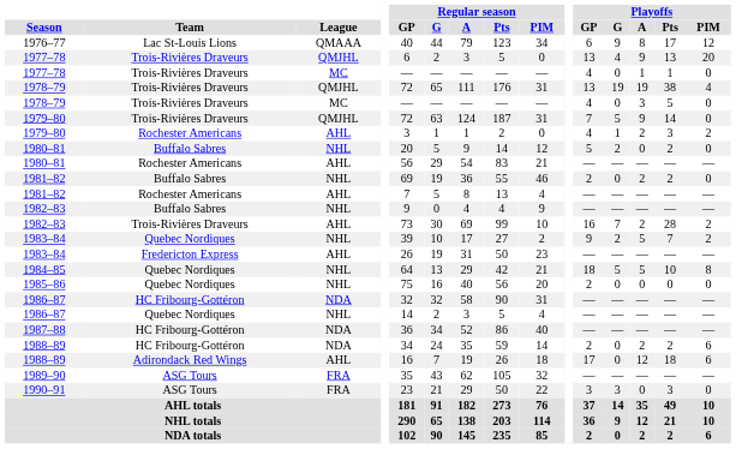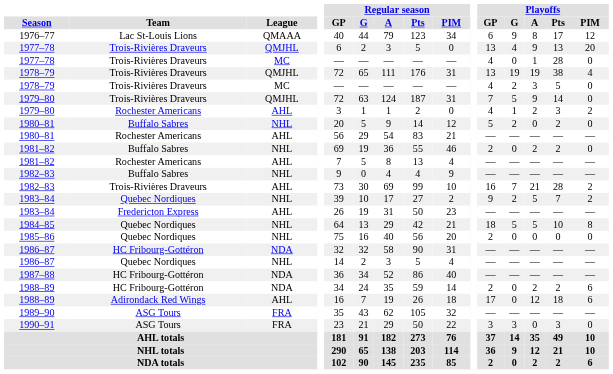 <table border="0" cellpadding="1" cellspacing="0" style="text-align:center; width:60em">
 <tr bgcolor="#e0e0e0">
 <th colspan="3" bgcolor="#ffffff"> </th>
 <th rowspan="99" bgcolor="#ffffff"> </th>
 <th colspan="5"><a href='#'>Regular season</a></th>
 <th rowspan="99" bgcolor="#ffffff"> </th>
 <th colspan="5"><a href='#'>Playoffs</a></th>
 </tr>
 <tr bgcolor="#e0e0e0">
 <th><a href='#'>Season</a></th>
 <th>Team</th>
 <th>League</th>
 <th>GP</th>
 <th><a href='#'>G</a></th>
 <th><a href='#'>A</a></th>
 <th><a href='#'>Pts</a></th>
 <th><a href='#'>PIM</a></th>
 <th>GP</th>
 <th>G</th>
 <th>A</th>
 <th>Pts</th>
 <th>PIM</th>
 </tr>
 <tr>
 <td>1976–77</td>
 <td>Lac St-Louis Lions</td>
 <td>QMAAA</td>
 <td>40</td>
 <td>44</td>
 <td>79</td>
 <td>123</td>
 <td>34</td>
 <td>6</td>
 <td>9</td>
 <td>8</td>
 <td>17</td>
 <td>12</td>
 </tr>
 <tr bgcolor="#f0f0f0">
 <td><a href='#'>1977–78</a></td>
 <td><a href='#'>Trois-Rivières Draveurs</a></td>
 <td><a href='#'>QMJHL</a></td>
 <td>6</td>
 <td>2</td>
 <td>3</td>
 <td>5</td>
 <td>0</td>
 <td>13</td>
 <td>4</td>
 <td>9</td>
 <td>13</td>
 <td>20</td>
 </tr>
 <tr>
 <td><a href='#'>1977–78</a></td>
 <td>Trois-Rivières Draveurs</td>
 <td><a href='#'>MC</a></td>
 <td>—</td>
 <td>—</td>
 <td>—</td>
 <td>—</td>
 <td>—</td>
 <td>4</td>
 <td>0</td>
 <td>1</td>
-<td>1</td>
+<td>28</td>
 <td>0</td>
 </tr>
 <tr bgcolor="#f0f0f0">
 <td><a href='#'>1978–79</a></td>
 <td>Trois-Rivières Draveurs</td>
 <td>QMJHL</td>
 <td>72</td>
 <td>65</td>
 <td>111</td>
 <td>176</td>
 <td>31</td>
 <td>13</td>
 <td>19</td>
 <td>19</td>
 <td>38</td>
 <td>4</td>
 </tr>
 <tr>
 <td><a href='#'>1978–79</a></td>
 <td>Trois-Rivières Draveurs</td>
 <td>MC</td>
 <td>—</td>
 <td>—</td>
 <td>—</td>
 <td>—</td>
 <td>—</td>
 <td>4</td>
-<td>0</td>
+<td>2</td>
 <td>3</td>
 <td>5</td>
 <td>0</td>
 </tr>
 <tr bgcolor="#f0f0f0">
 <td><a href='#'>1979–80</a></td>
 <td>Trois-Rivières Draveurs</td>
 <td>QMJHL</td>
 <td>72</td>
 <td>63</td>
 <td>124</td>
 <td>187</td>
 <td>31</td>
 <td>7</td>
 <td>5</td>
 <td>9</td>
 <td>14</td>
 <td>0</td>
 </tr>
 <tr>
 <td><a href='#'>1979–80</a></td>
 <td><a href='#'>Rochester Americans</a></td>
 <td><a href='#'>AHL</a></td>
 <td>3</td>
 <td>1</td>
 <td>1</td>
 <td>2</td>
 <td>0</td>
 <td>4</td>
 <td>1</td>
 <td>2</td>
 <td>3</td>
 <td>2</td>
 </tr>
 <tr bgcolor="#f0f0f0">
 <td><a href='#'>1980–81</a></td>
 <td><a href='#'>Buffalo Sabres</a></td>
 <td><a href='#'>NHL</a></td>
 <td>20</td>
 <td>5</td>
 <td>9</td>
 <td>14</td>
 <td>12</td>
 <td>5</td>
 <td>2</td>
 <td>0</td>
 <td>2</td>
 <td>0</td>
 </tr>
 <tr>
 <td><a href='#'>1980–81</a></td>
 <td>Rochester Americans</td>
 <td>AHL</td>
 <td>56</td>
 <td>29</td>
 <td>54</td>
 <td>83</td>
 <td>21</td>
 <td>—</td>
 <td>—</td>
 <td>—</td>
 <td>—</td>
 <td>—</td>
 </tr>
 <tr bgcolor="#f0f0f0">
 <td><a href='#'>1981–82</a></td>
 <td>Buffalo Sabres</td>
 <td>NHL</td>
 <td>69</td>
 <td>19</td>
 <td>36</td>
 <td>55</td>
 <td>46</td>
 <td>2</td>
 <td>0</td>
 <td>2</td>
 <td>2</td>
 <td>0</td>
 </tr>
 <tr>
 <td><a href='#'>1981–82</a></td>
 <td>Rochester Americans</td>
 <td>AHL</td>
 <td>7</td>
 <td>5</td>
 <td>8</td>
 <td>13</td>
 <td>4</td>
 <td>—</td>
 <td>—</td>
 <td>—</td>
 <td>—</td>
 <td>—</td>
 </tr>
 <tr bgcolor="#f0f0f0">
 <td><a href='#'>1982–83</a></td>
 <td>Buffalo Sabres</td>
 <td>NHL</td>
 <td>9</td>
 <td>0</td>
 <td>4</td>
 <td>4</td>
 <td>9</td>
 <td>—</td>
 <td>—</td>
 <td>—</td>
 <td>—</td>
 <td>—</td>
 </tr>
 <tr>
 <td><a href='#'>1982–83</a></td>
 <td>Trois-Rivières Draveurs</td>
 <td>AHL</td>
 <td>73</td>
 <td>30</td>
 <td>69</td>
 <td>99</td>
 <td>10</td>
 <td>16</td>
 <td>7</td>
-<td>2</td>
+<td>21</td>
 <td>28</td>
 <td>2</td>
 </tr>
 <tr bgcolor="#f0f0f0">
 <td><a href='#'>1983–84</a></td>
 <td><a href='#'>Quebec Nordiques</a></td>
 <td>NHL</td>
 <td>39</td>
 <td>10</td>
 <td>17</td>
 <td>27</td>
 <td>2</td>
 <td>9</td>
 <td>2</td>
 <td>5</td>
 <td>7</td>
 <td>2</td>
 </tr>
 <tr>
 <td><a href='#'>1983–84</a></td>
 <td><a href='#'>Fredericton Express</a></td>
 <td>AHL</td>
 <td>26</td>
 <td>19</td>
 <td>31</td>
 <td>50</td>
 <td>23</td>
 <td>—</td>
 <td>—</td>
 <td>—</td>
 <td>—</td>
 <td>—</td>
 </tr>
 <tr bgcolor="#f0f0f0">
 <td><a href='#'>1984–85</a></td>
 <td>Quebec Nordiques</td>
 <td>NHL</td>
 <td>64</td>
 <td>13</td>
 <td>29</td>
 <td>42</td>
 <td>21</td>
 <td>18</td>
 <td>5</td>
 <td>5</td>
 <td>10</td>
 <td>8</td>
 </tr>
 <tr>
 <td><a href='#'>1985–86</a></td>
 <td>Quebec Nordiques</td>
 <td>NHL</td>
 <td>75</td>
 <td>16</td>
 <td>40</td>
 <td>56</td>
 <td>20</td>
 <td>2</td>
 <td>0</td>
 <td>0</td>
 <td>0</td>
 <td>0</td>
 </tr>
 <tr bgcolor="#f0f0f0">
 <td><a href='#'>1986–87</a></td>
 <td><a href='#'>HC Fribourg-Gottéron</a></td>
 <td><a href='#'>NDA</a></td>
 <td>32</td>
 <td>32</td>
 <td>58</td>
 <td>90</td>
 <td>31</td>
 <td>—</td>
 <td>—</td>
 <td>—</td>
 <td>—</td>
 <td>—</td>
 </tr>
 <tr>
 <td><a href='#'>1986–87</a></td>
 <td>Quebec Nordiques</td>
 <td>NHL</td>
 <td>14</td>
 <td>2</td>
 <td>3</td>
 <td>5</td>
 <td>4</td>
 <td>—</td>
 <td>—</td>
 <td>—</td>
 <td>—</td>
 <td>—</td>
 </tr>
 <tr bgcolor="#f0f0f0">
 <td><a href='#'>1987–88</a></td>
 <td>HC Fribourg-Gottéron</td>
 <td>NDA</td>
 <td>36</td>
 <td>34</td>
 <td>52</td>
 <td>86</td>
 <td>40</td>
 <td>—</td>
 <td>—</td>
 <td>—</td>
 <td>—</td>
 <td>—</td>
 </tr>
 <tr>
 <td><a href='#'>1988–89</a></td>
 <td>HC Fribourg-Gottéron</td>
 <td>NDA</td>
 <td>34</td>
 <td>24</td>
 <td>35</td>
 <td>59</td>
 <td>14</td>
 <td>2</td>
 <td>0</td>
 <td>2</td>
 <td>2</td>
 <td>6</td>
 </tr>
 <tr bgcolor="#f0f0f0">
 <td><a href='#'>1988–89</a></td>
 <td><a href='#'>Adirondack Red Wings</a></td>
 <td>AHL</td>
 <td>16</td>
 <td>7</td>
 <td>19</td>
 <td>26</td>
 <td>18</td>
 <td>17</td>
 <td>0</td>
 <td>12</td>
 <td>18</td>
 <td>6</td>
 </tr>
 <tr>
 <td><a href='#'>1989–90</a></td>
 <td><a href='#'>ASG Tours</a></td>
 <td><a href='#'>FRA</a></td>
 <td>35</td>
 <td>43</td>
 <td>62</td>
 <td>105</td>
 <td>32</td>
 <td>—</td>
 <td>—</td>
 <td>—</td>
 <td>—</td>
 <td>—</td>
 </tr>
 <tr bgcolor="#f0f0f0">
 <td><a href='#'>1990–91</a></td>
 <td>ASG Tours</td>
 <td>FRA</td>
 <td>23</td>
 <td>21</td>
 <td>29</td>
 <td>50</td>
 <td>22</td>
 <td>3</td>
 <td>3</td>
 <td>0</td>
 <td>3</td>
 <td>0</td>
 </tr>
 <tr bgcolor="#e0e0e0">
 <th colspan="3">AHL totals</th>
 <th>181</th>
 <th>91</th>
 <th>182</th>
 <th>273</th>
 <th>76</th>
 <th>37</th>
 <th>14</th>
 <th>35</th>
 <th>49</th>
 <th>10</th>
 </tr>
 <tr bgcolor="#e0e0e0">
 <th colspan="3">NHL totals</th>
 <th>290</th>
 <th>65</th>
 <th>138</th>
 <th>203</th>
 <th>114</th>
 <th>36</th>
 <th>9</th>
 <th>12</th>
 <th>21</th>
 <th>10</th>
 </tr>
 <tr bgcolor="#e0e0e0">
 <th colspan="3">NDA totals</th>
 <th>102</th>
 <th>90</th>
 <th>145</th>
 <th>235</th>
 <th>85</th>
 <th>2</th>
 <th>0</th>
 <th>2</th>
 <th>2</th>
 <th>6</th>
 </tr>
 </table>
